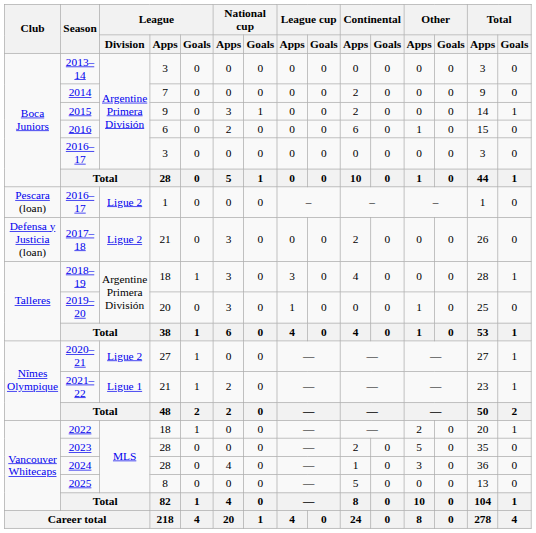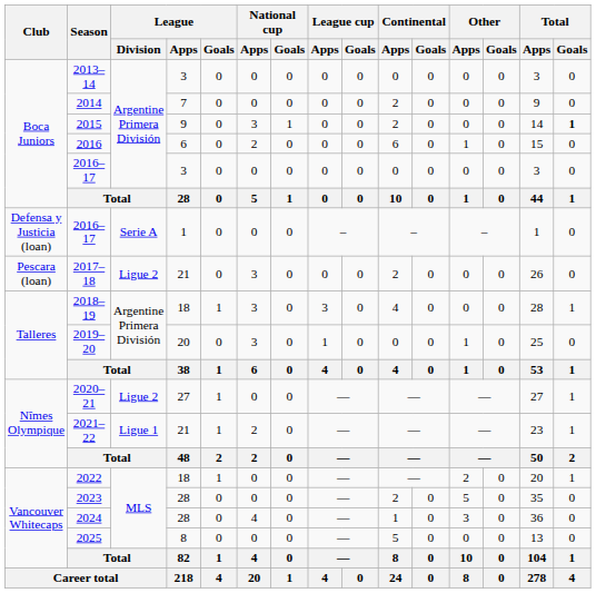 <table class="wikitable" style="text-align:center">
 <tr>
 <th rowspan="2">Club</th>
 <th rowspan="2">Season</th>
 <th colspan="3">League</th>
 <th colspan="2">National cup</th>
 <th colspan="2">League cup</th>
 <th colspan="2">Continental</th>
 <th colspan="2">Other</th>
 <th colspan="2">Total</th>
 </tr>
 <tr>
 <th>Division</th>
 <th>Apps</th>
 <th>Goals</th>
 <th>Apps</th>
 <th>Goals</th>
 <th>Apps</th>
 <th>Goals</th>
 <th>Apps</th>
 <th>Goals</th>
 <th>Apps</th>
 <th>Goals</th>
 <th>Apps</th>
 <th>Goals</th>
 </tr>
 <tr>
 <td rowspan="6"><a href='#'>Boca Juniors</a></td>
 <td><a href='#'>2013–14</a></td>
 <td rowspan="5"><a href='#'>Argentine Primera División</a></td>
 <td>3</td>
 <td>0</td>
 <td>0</td>
 <td>0</td>
 <td>0</td>
 <td>0</td>
 <td>0</td>
 <td>0</td>
 <td>0</td>
 <td>0</td>
 <td>3</td>
 <td>0</td>
 </tr>
 <tr>
 <td><a href='#'>2014</a></td>
 <td>7</td>
 <td>0</td>
 <td>0</td>
 <td>0</td>
 <td>0</td>
 <td>0</td>
 <td>2</td>
 <td>0</td>
 <td>0</td>
 <td>0</td>
 <td>9</td>
 <td>0</td>
 </tr>
 <tr>
 <td><a href='#'>2015</a></td>
 <td>9</td>
 <td>0</td>
 <td>3</td>
 <td>1</td>
 <td>0</td>
 <td>0</td>
 <td>2</td>
 <td>0</td>
 <td>0</td>
 <td>0</td>
 <td>14</td>
-<td>1</td>
+<td><strong>1</strong></td>
 </tr>
 <tr>
 <td><a href='#'>2016</a></td>
 <td>6</td>
 <td>0</td>
 <td>2</td>
 <td>0</td>
 <td>0</td>
 <td>0</td>
 <td>6</td>
 <td>0</td>
 <td>1</td>
 <td>0</td>
 <td>15</td>
 <td>0</td>
 </tr>
 <tr>
 <td><a href='#'>2016–17</a></td>
 <td>3</td>
 <td>0</td>
 <td>0</td>
 <td>0</td>
 <td>0</td>
 <td>0</td>
 <td>0</td>
 <td>0</td>
 <td>0</td>
 <td>0</td>
 <td>3</td>
 <td>0</td>
 </tr>
 <tr>
 <th colspan="2">Total</th>
 <th>28</th>
 <th>0</th>
 <th>5</th>
 <th>1</th>
 <th>0</th>
 <th>0</th>
 <th>10</th>
 <th>0</th>
 <th>1</th>
 <th>0</th>
 <th>44</th>
 <th>1</th>
 </tr>
 <tr>
-<td><a href='#'>Pescara</a> (loan)</td>
+<td><a href='#'>Defensa y Justicia</a> (loan)</td>
 <td><a href='#'>2016–17</a></td>
-<td><a href='#'>Ligue 2</a></td>
+<td><a href='#'>Serie A</a></td>
 <td>1</td>
 <td>0</td>
 <td>0</td>
 <td>0</td>
 <td colspan="2">–</td>
 <td colspan="2">–</td>
 <td colspan="2">–</td>
 <td>1</td>
 <td>0</td>
 </tr>
 <tr>
-<td><a href='#'>Defensa y Justicia</a> (loan)</td>
+<td><a href='#'>Pescara</a> (loan)</td>
 <td><a href='#'>2017–18</a></td>
 <td><a href='#'>Ligue 2</a></td>
 <td>21</td>
 <td>0</td>
 <td>3</td>
 <td>0</td>
 <td>0</td>
 <td>0</td>
 <td>2</td>
 <td>0</td>
 <td>0</td>
 <td>0</td>
 <td>26</td>
 <td>0</td>
 </tr>
 <tr>
 <td rowspan="3"><a href='#'>Talleres</a></td>
 <td><a href='#'>2018–19</a></td>
 <td rowspan="2">Argentine Primera División</td>
 <td>18</td>
 <td>1</td>
 <td>3</td>
 <td>0</td>
 <td>3</td>
 <td>0</td>
 <td>4</td>
 <td>0</td>
 <td>0</td>
 <td>0</td>
 <td>28</td>
 <td>1</td>
 </tr>
 <tr>
 <td><a href='#'>2019–20</a></td>
 <td>20</td>
 <td>0</td>
 <td>3</td>
 <td>0</td>
 <td>1</td>
 <td>0</td>
 <td>0</td>
 <td>0</td>
 <td>1</td>
 <td>0</td>
 <td>25</td>
 <td>0</td>
 </tr>
 <tr>
 <th colspan="2">Total</th>
 <th>38</th>
 <th>1</th>
 <th>6</th>
 <th>0</th>
 <th>4</th>
 <th>0</th>
 <th>4</th>
 <th>0</th>
 <th>1</th>
 <th>0</th>
 <th>53</th>
 <th>1</th>
 </tr>
 <tr>
 <td rowspan="3"><a href='#'>Nîmes Olympique</a></td>
 <td><a href='#'>2020–21</a></td>
 <td><a href='#'>Ligue 2</a></td>
 <td>27</td>
 <td>1</td>
 <td>0</td>
 <td>0</td>
 <td colspan="2">—</td>
 <td colspan="2">—</td>
 <td colspan="2">—</td>
 <td>27</td>
 <td>1</td>
 </tr>
 <tr>
 <td><a href='#'>2021–22</a></td>
 <td><a href='#'>Ligue 1</a></td>
 <td>21</td>
 <td>1</td>
 <td>2</td>
 <td>0</td>
 <td colspan="2">—</td>
 <td colspan="2">—</td>
 <td colspan="2">—</td>
 <td>23</td>
 <td>1</td>
 </tr>
 <tr>
 <th colspan="2">Total</th>
 <th>48</th>
 <th>2</th>
 <th>2</th>
 <th>0</th>
 <th colspan="2">—</th>
 <th colspan="2">—</th>
 <th colspan="2">—</th>
 <th>50</th>
 <th>2</th>
 </tr>
 <tr>
 <td rowspan="5"><a href='#'>Vancouver Whitecaps</a></td>
 <td><a href='#'>2022</a></td>
 <td rowspan="4"><a href='#'>MLS</a></td>
 <td>18</td>
 <td>1</td>
 <td>0</td>
 <td>0</td>
 <td colspan="2">—</td>
 <td colspan="2">—</td>
 <td>2</td>
 <td>0</td>
 <td>20</td>
 <td>1</td>
 </tr>
 <tr>
 <td><a href='#'>2023</a></td>
 <td>28</td>
 <td>0</td>
 <td>0</td>
 <td>0</td>
 <td colspan="2">—</td>
 <td>2</td>
 <td>0</td>
 <td>5</td>
 <td>0</td>
 <td>35</td>
 <td>0</td>
 </tr>
 <tr>
 <td><a href='#'>2024</a></td>
 <td>28</td>
 <td>0</td>
 <td>4</td>
 <td>0</td>
 <td colspan="2">—</td>
 <td>1</td>
 <td>0</td>
 <td>3</td>
 <td>0</td>
 <td>36</td>
 <td>0</td>
 </tr>
 <tr>
 <td><a href='#'>2025</a></td>
 <td>8</td>
 <td>0</td>
 <td>0</td>
 <td>0</td>
 <td colspan="2">—</td>
 <td>5</td>
 <td>0</td>
 <td>0</td>
 <td>0</td>
 <td>13</td>
 <td>0</td>
 </tr>
 <tr>
 <th colspan="2">Total</th>
 <th>82</th>
 <th>1</th>
 <th>4</th>
 <th>0</th>
 <th colspan="2">—</th>
 <th>8</th>
 <th>0</th>
 <th>10</th>
 <th>0</th>
 <th>104</th>
 <th>1</th>
 </tr>
 <tr>
 <th colspan="3">Career total</th>
 <th>218</th>
 <th>4</th>
 <th>20</th>
 <th>1</th>
 <th>4</th>
 <th>0</th>
 <th>24</th>
 <th>0</th>
 <th>8</th>
 <th>0</th>
 <th>278</th>
 <th>4</th>
 </tr>
 </table>
